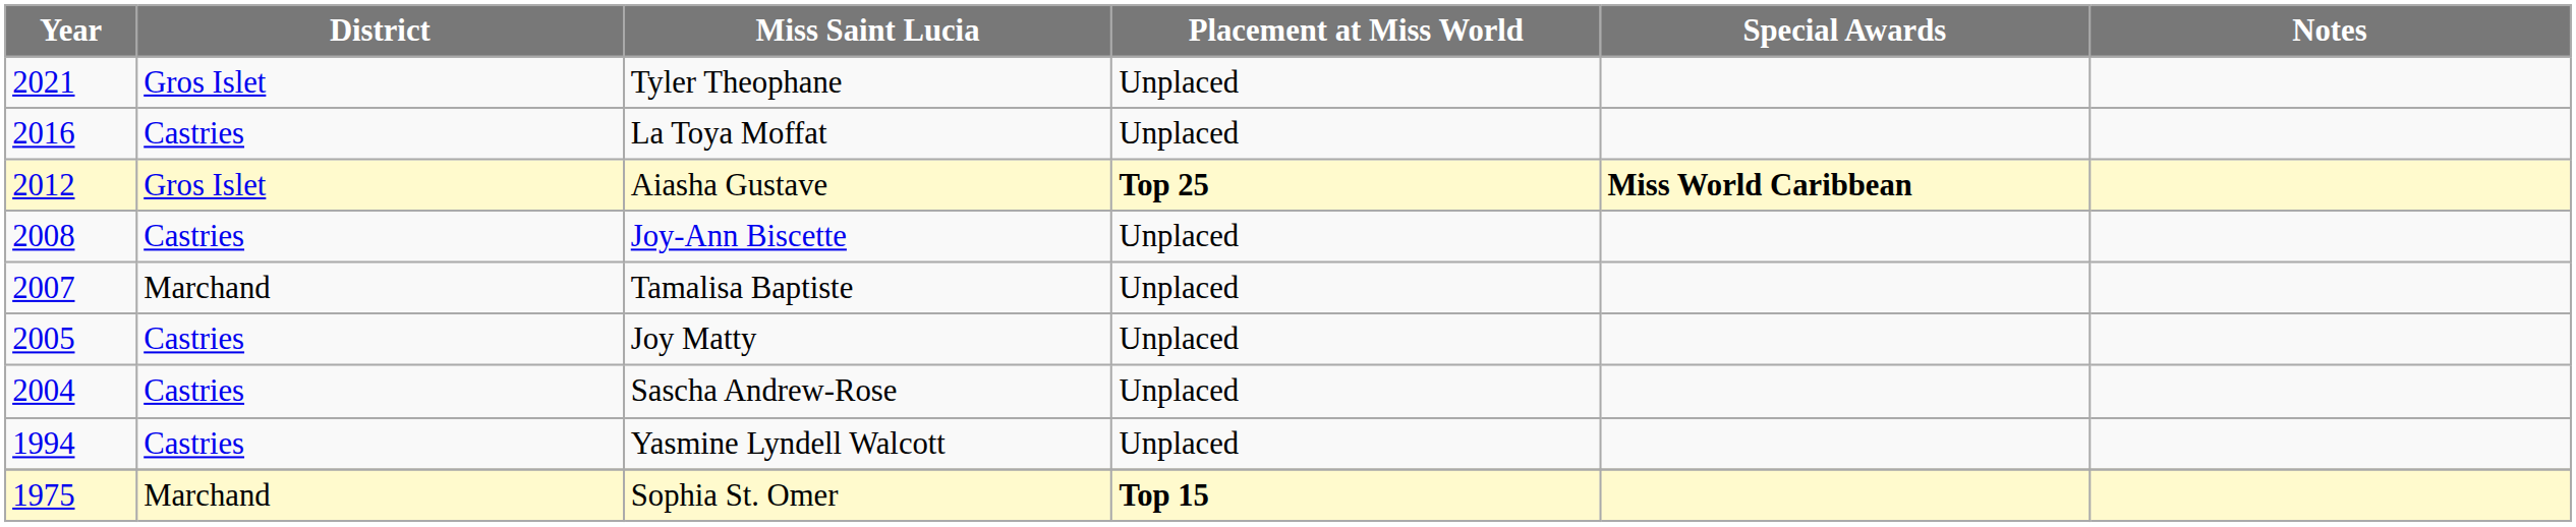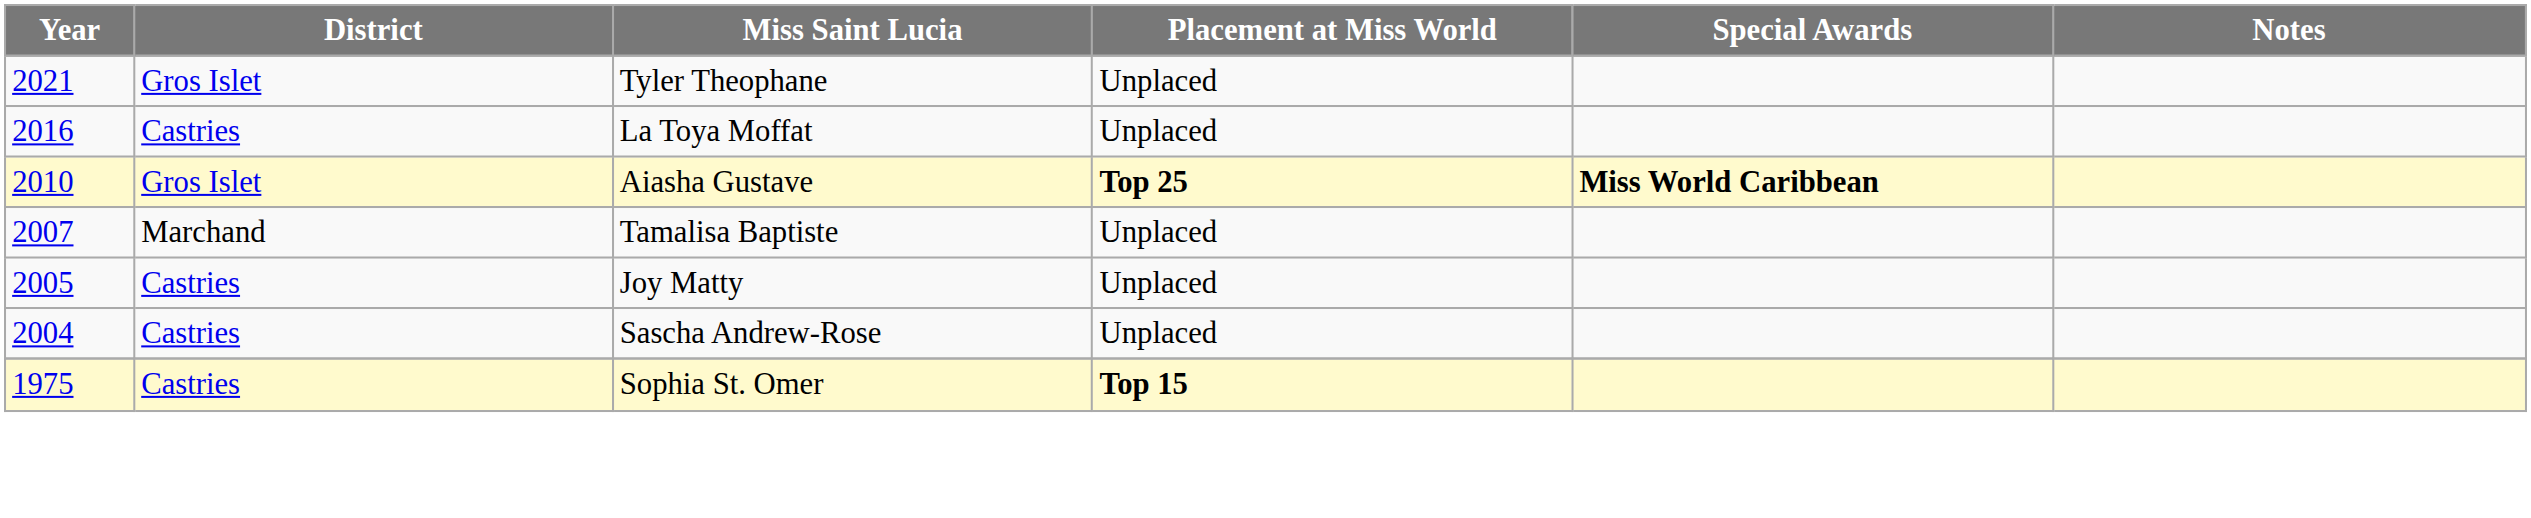 <table class="wikitable " style="font-size: 95%;">
 <tr>
 <th width="60" style="background-color:#787878;color:#FFFFFF;">Year</th>
 <th width="250" style="background-color:#787878;color:#FFFFFF;">District</th>
 <th width="250" style="background-color:#787878;color:#FFFFFF;">Miss Saint Lucia</th>
 <th width="250" style="background-color:#787878;color:#FFFFFF;">Placement at Miss World</th>
 <th width="250" style="background-color:#787878;color:#FFFFFF;">Special Awards</th>
 <th width="250" style="background-color:#787878;color:#FFFFFF;">Notes</th>
 </tr>
 <tr>
 <td><a href='#'>2021</a></td>
 <td><a href='#'>Gros Islet</a></td>
 <td>Tyler Theophane</td>
 <td>Unplaced</td>
 <td></td>
 <td></td>
 </tr>
 <tr>
 <td><a href='#'>2016</a></td>
 <td><a href='#'>Castries</a></td>
 <td>La Toya Moffat</td>
 <td>Unplaced</td>
 <td></td>
 <td></td>
 </tr>
 <tr style="background-color:#FFFACD; ">
-<td><a href='#'>2012</a></td>
+<td><a href='#'>2010</a></td>
 <td><a href='#'>Gros Islet</a></td>
 <td>Aiasha Gustave</td>
 <td><strong>Top 25</strong></td>
 <td><strong>Miss World Caribbean</strong></td>
-<td></td>
-</tr>
-<tr>
-<td><a href='#'>2008</a></td>
-<td><a href='#'>Castries</a></td>
-<td><a href='#'>Joy-Ann Biscette</a></td>
-<td>Unplaced</td>
-<td></td>
 <td></td>
 </tr>
 <tr>
 <td><a href='#'>2007</a></td>
 <td>Marchand</td>
 <td>Tamalisa Baptiste</td>
 <td>Unplaced</td>
 <td></td>
 <td></td>
 </tr>
 <tr>
 <td><a href='#'>2005</a></td>
 <td><a href='#'>Castries</a></td>
 <td>Joy Matty</td>
 <td>Unplaced</td>
 <td></td>
 <td></td>
 </tr>
 <tr>
 <td><a href='#'>2004</a></td>
 <td><a href='#'>Castries</a></td>
 <td>Sascha Andrew-Rose</td>
 <td>Unplaced</td>
 <td></td>
 <td></td>
 </tr>
 <tr>
-<td><a href='#'>1994</a></td>
-<td><a href='#'>Castries</a></td>
-<td>Yasmine Lyndell Walcott</td>
-<td>Unplaced</td>
-<td></td>
-<td></td>
-</tr>
-<tr>
 </tr>
 <tr style="background-color:#FFFACD; ">
 <td><a href='#'>1975</a></td>
-<td>Marchand</td>
+<td><a href='#'>Castries</a></td>
 <td>Sophia St. Omer</td>
 <td><strong>Top 15</strong></td>
 <td></td>
 <td></td>
 </tr>
 </table>
